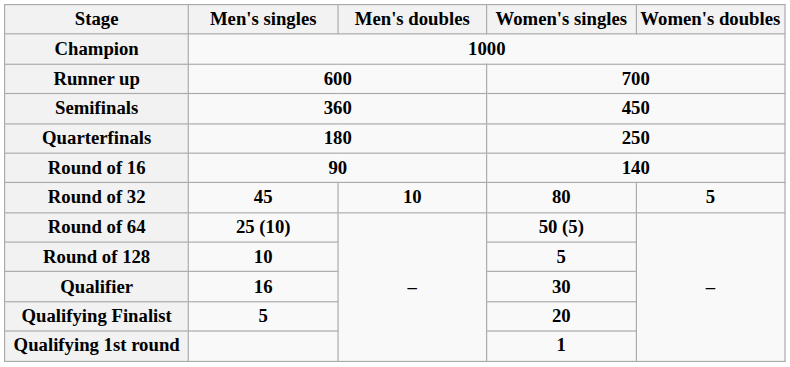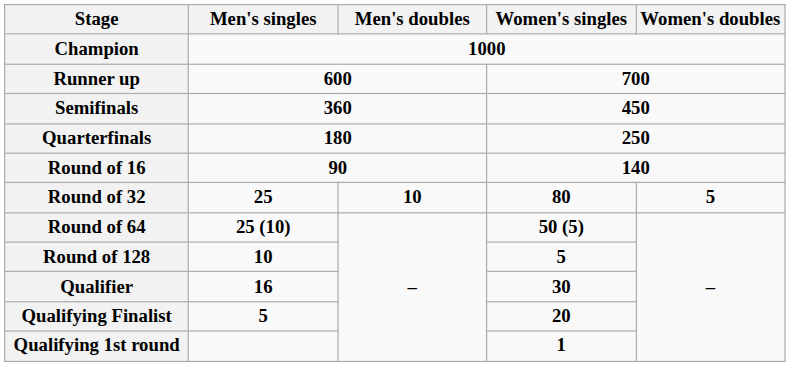 <table class=wikitable style=text-align:center;font-weight:bold>
 <tr>
 <th width=150>Stage</th>
 <th width=120>Men's singles</th>
 <th width=120>Men's doubles</th>
 <th width=120>Women's singles</th>
 <th width=120>Women's doubles</th>
 </tr>
 <tr>
 <th>Champion</th>
 <td colspan=4>1000</td>
 </tr>
 <tr>
 <th>Runner up</th>
 <td colspan=2>600</td>
 <td colspan=2>700</td>
 </tr>
 <tr>
 <th>Semifinals</th>
 <td colspan=2>360</td>
 <td colspan=2>450</td>
 </tr>
 <tr>
 <th>Quarterfinals</th>
 <td colspan=2>180</td>
 <td colspan=2>250</td>
 </tr>
 <tr>
 <th>Round of 16</th>
 <td colspan=2>90</td>
 <td colspan=2>140</td>
 </tr>
 <tr>
 <th>Round of 32</th>
-<td>45</td>
+<td>25</td>
 <td>10</td>
 <td>80</td>
 <td>5</td>
 </tr>
 <tr>
 <th>Round of 64</th>
 <td>25 (10)</td>
 <td rowspan=5>–</td>
 <td>50 (5)</td>
 <td rowspan=5>–</td>
 </tr>
 <tr>
 <th>Round of 128</th>
 <td>10</td>
 <td>5</td>
 </tr>
 <tr>
 <th>Qualifier</th>
 <td>16</td>
 <td>30</td>
 </tr>
 <tr>
 <th>Qualifying Finalist</th>
 <td>5</td>
 <td>20</td>
 </tr>
 <tr>
 <th>Qualifying 1st round</th>
 <td></td>
 <td>1</td>
 </tr>
 </table>
